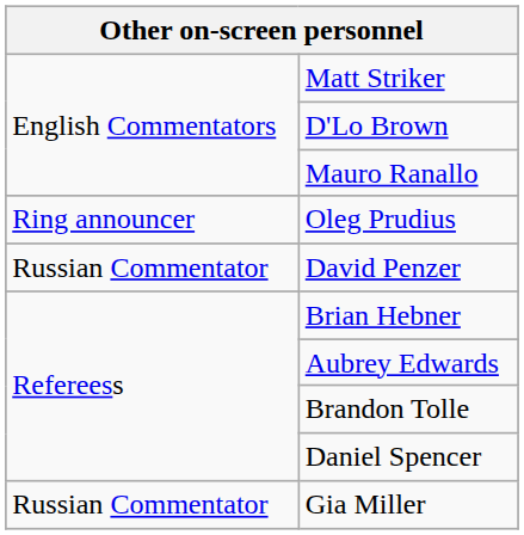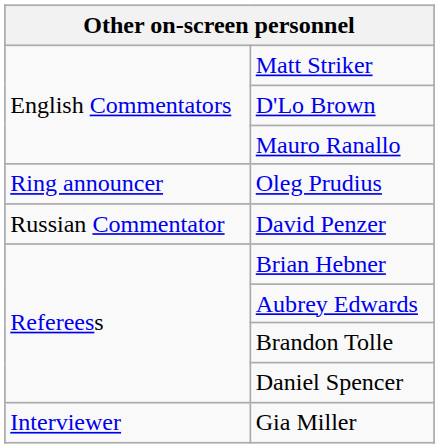 <table align="right" class="wikitable" style="border:1px; font-size:90%; margin-left:1em;">
 <tr>
 <th width="250" colspan="2"><strong>Other on-screen personnel</strong></th>
 </tr>
 <tr>
 <td rowspan="3">English <a href='#'>Commentators</a></td>
 <td><a href='#'>Matt Striker</a></td>
 </tr>
 <tr>
 <td><a href='#'>D'Lo Brown</a></td>
 </tr>
 <tr>
 <td><a href='#'>Mauro Ranallo</a> </td>
 </tr>
 <tr>
 <td rowspan="1"><a href='#'>Ring announcer</a></td>
 <td><a href='#'>Oleg Prudius</a></td>
 </tr>
 <tr>
 <td rowspan="1">Russian <a href='#'>Commentator</a></td>
 <td><a href='#'>David Penzer</a></td>
 </tr>
 <tr>
 <td rowspan="4"><a href='#'>Referees</a>s</td>
 <td><a href='#'>Brian Hebner</a></td>
 </tr>
 <tr>
 <td><a href='#'>Aubrey Edwards</a></td>
 </tr>
 <tr>
 <td>Brandon Tolle</td>
 </tr>
 <tr>
 <td>Daniel Spencer</td>
 </tr>
 <tr>
-<td rowspan="1">Russian <a href='#'>Commentator</a></td>
+<td rowspan="1"><a href='#'>Interviewer</a></td>
 <td>Gia Miller</td>
 </tr>
 </table>
